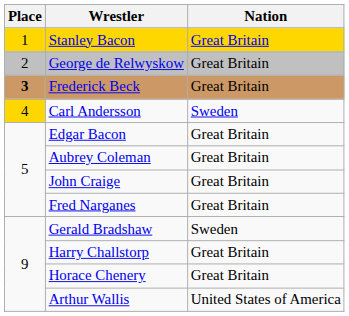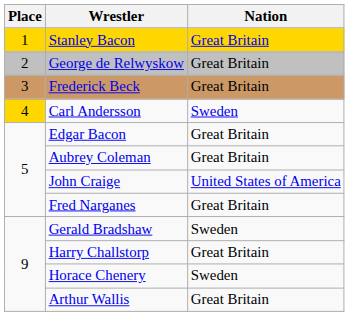 <table class=wikitable>
 <tr>
 <th>Place</th>
 <th>Wrestler</th>
 <th>Nation</th>
 </tr>
 <tr bgcolor=gold>
 <td align=center>1</td>
 <td><a href='#'>Stanley Bacon</a></td>
 <td> <a href='#'>Great Britain</a></td>
 </tr>
 <tr bgcolor=silver>
 <td align=center>2</td>
 <td><a href='#'>George de Relwyskow</a></td>
 <td> Great Britain</td>
 </tr>
 <tr bgcolor=cc9966>
-<td align=center><strong>3</strong></td>
+<td align=center>3</td>
 <td><a href='#'>Frederick Beck</a></td>
 <td> Great Britain</td>
 </tr>
 <tr>
 <td align=center style="background: gold;">4</td>
 <td><a href='#'>Carl Andersson</a></td>
 <td> <a href='#'>Sweden</a></td>
 </tr>
 <tr>
 <td align=center rowspan=4>5</td>
 <td><a href='#'>Edgar Bacon</a></td>
 <td> Great Britain</td>
 </tr>
 <tr>
 <td><a href='#'>Aubrey Coleman</a></td>
 <td> Great Britain</td>
 </tr>
 <tr>
 <td><a href='#'>John Craige</a></td>
-<td> Great Britain</td>
+<td> <a href='#'>United States of America</a></td>
 </tr>
 <tr>
 <td><a href='#'>Fred Narganes</a></td>
 <td> Great Britain</td>
 </tr>
 <tr>
 <td align=center rowspan=4>9</td>
 <td><a href='#'>Gerald Bradshaw</a></td>
 <td> Sweden</td>
 </tr>
 <tr>
 <td><a href='#'>Harry Challstorp</a></td>
 <td> Great Britain</td>
 </tr>
 <tr>
 <td><a href='#'>Horace Chenery</a></td>
-<td> Great Britain</td>
+<td> Sweden</td>
 </tr>
 <tr>
 <td><a href='#'>Arthur Wallis</a></td>
-<td> United States of America</td>
+<td> Great Britain</td>
 </tr>
 </table>
